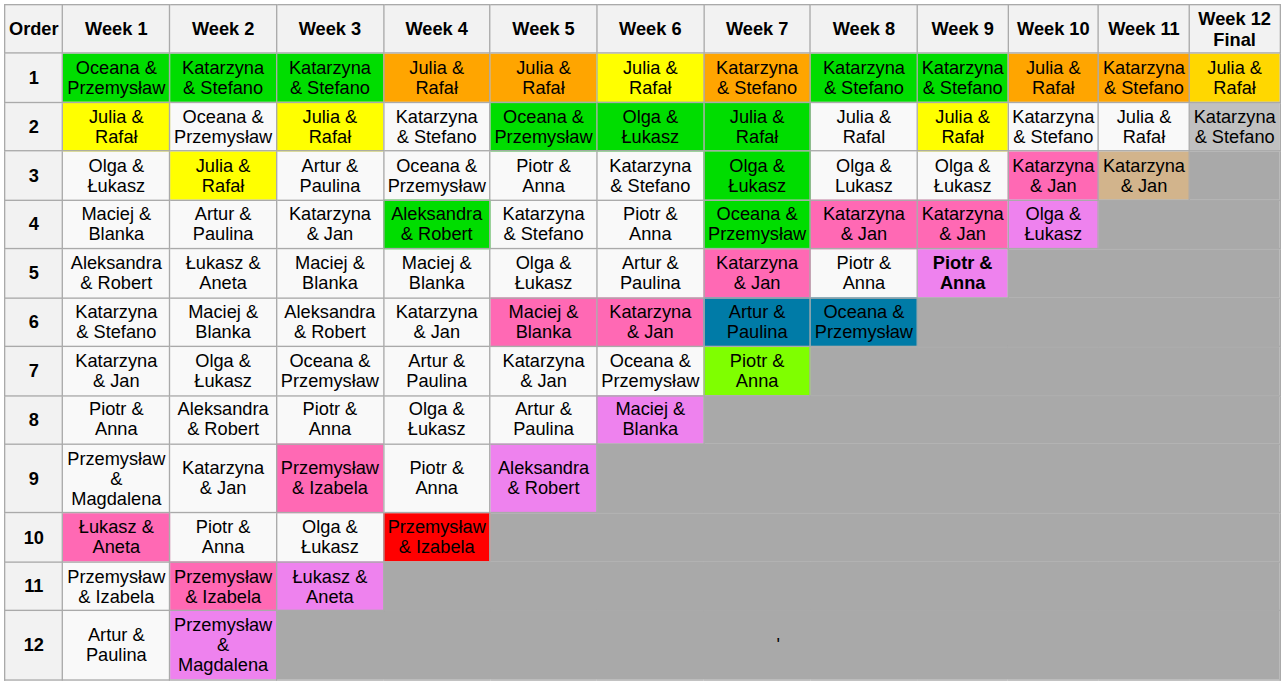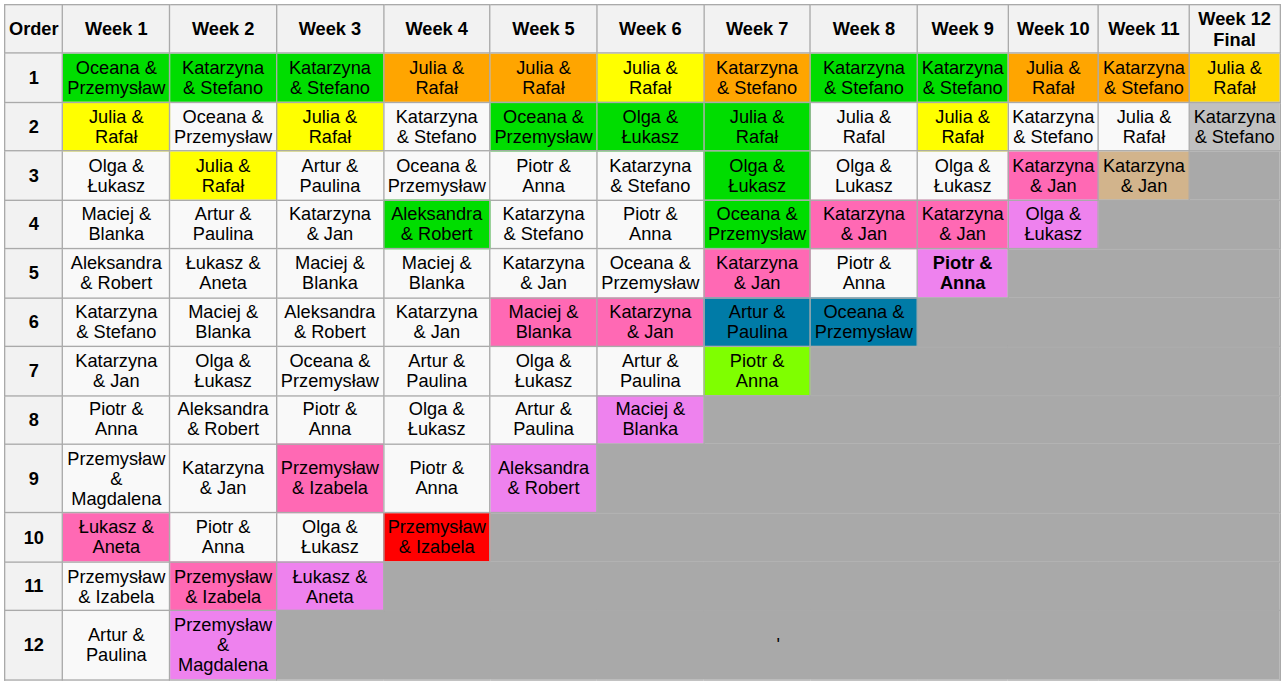 <table class="wikitable" style="font-size:85%; text-align:center">
 <tr>
 <th>Order</th>
 <th>Week 1</th>
 <th>Week 2</th>
 <th>Week 3</th>
 <th>Week 4</th>
 <th>Week 5</th>
 <th>Week 6</th>
 <th>Week 7</th>
 <th>Week 8</th>
 <th>Week 9</th>
 <th>Week 10</th>
 <th>Week 11</th>
 <th>Week 12<br>Final</th>
 </tr>
 <tr>
 <th>1</th>
 <td style="background:#00DD00;">Oceana & Przemysław</td>
 <td style="background:#00DD00;">Katarzyna & Stefano</td>
 <td style="background:#00DD00;">Katarzyna & Stefano</td>
 <td style="background:orange;">Julia & Rafał</td>
 <td style="background:orange;">Julia & Rafał</td>
 <td style="background:yellow;">Julia & Rafał</td>
 <td style="background:orange;">Katarzyna & Stefano</td>
 <td style="background:#00DD00;">Katarzyna & Stefano</td>
 <td style="background:#00DD00;">Katarzyna & Stefano</td>
 <td style="background:orange;">Julia & Rafał</td>
 <td style="background:orange;">Katarzyna & Stefano</td>
 <td style="background:gold;">Julia & Rafał</td>
 </tr>
 <tr>
 <th>2</th>
 <td style="background:yellow;">Julia & Rafał</td>
 <td>Oceana & Przemysław</td>
 <td style="background:yellow;">Julia & Rafał</td>
 <td>Katarzyna & Stefano</td>
 <td style="background:#00DD00;">Oceana & Przemysław</td>
 <td style="background:#00DD00;">Olga & Łukasz</td>
 <td style="background:#00DD00;">Julia & Rafał</td>
 <td>Julia & Rafal</td>
 <td style="background:yellow;">Julia & Rafał</td>
 <td>Katarzyna & Stefano</td>
 <td>Julia & Rafał</td>
 <td style="background:silver;">Katarzyna & Stefano</td>
 </tr>
 <tr>
 <th>3</th>
 <td>Olga & Łukasz</td>
 <td style="background:yellow;">Julia & Rafał</td>
 <td>Artur & Paulina</td>
 <td>Oceana & Przemysław</td>
 <td>Piotr & Anna</td>
 <td>Katarzyna & Stefano</td>
 <td style="background:#00DD00;">Olga & Łukasz</td>
 <td>Olga & Lukasz</td>
 <td>Olga & Łukasz</td>
 <td style="background:hotpink;">Katarzyna & Jan</td>
 <td style="background:tan;">Katarzyna & Jan</td>
 <td style="background:darkgray" colspan=3></td>
 </tr>
 <tr>
 <th>4</th>
 <td>Maciej & Blanka</td>
 <td>Artur & Paulina</td>
 <td>Katarzyna & Jan</td>
 <td style="background:#00DD00;">Aleksandra & Robert</td>
 <td>Katarzyna & Stefano</td>
 <td>Piotr & Anna</td>
 <td style="background:#00DD00;">Oceana & Przemysław</td>
 <td style="background:hotpink;">Katarzyna & Jan</td>
 <td style="background:hotpink;">Katarzyna & Jan</td>
 <td style="background:violet;">Olga & Łukasz</td>
 <td style="background:darkgray" colspan=4></td>
 </tr>
 <tr>
 <th>5</th>
 <td>Aleksandra & Robert</td>
 <td>Łukasz & Aneta</td>
 <td>Maciej & Blanka</td>
 <td>Maciej & Blanka</td>
-<td>Olga & Łukasz</td>
-<td>Artur & Paulina</td>
+<td>Katarzyna & Jan</td>
+<td>Oceana & Przemysław</td>
 <td style="background:hotpink;">Katarzyna & Jan</td>
 <td>Piotr & Anna</td>
 <td style="background:violet;"><strong>Piotr & Anna</strong></td>
 <td style="background:darkgray" colspan=5></td>
 </tr>
 <tr>
 <th>6</th>
 <td>Katarzyna & Stefano</td>
 <td>Maciej & Blanka</td>
 <td>Aleksandra & Robert</td>
 <td>Katarzyna & Jan</td>
 <td style="background:hotpink;">Maciej & Blanka</td>
 <td style="background:hotpink;">Katarzyna & Jan</td>
 <td style="background:#007BA7;">Artur & Paulina</td>
 <td style="background:#007BA7;">Oceana & Przemysław</td>
 <td style="background:darkgray" colspan="6"></td>
 </tr>
 <tr>
 <th>7</th>
 <td>Katarzyna & Jan</td>
 <td>Olga & Łukasz</td>
 <td>Oceana & Przemysław</td>
 <td>Artur & Paulina</td>
-<td>Katarzyna & Jan</td>
-<td>Oceana & Przemysław</td>
+<td>Olga & Łukasz</td>
+<td>Artur & Paulina</td>
 <td style="background:chartreuse;">Piotr & Anna</td>
 <td style="background:darkgray" colspan="7"></td>
 </tr>
 <tr>
 <th>8</th>
 <td>Piotr & Anna</td>
 <td>Aleksandra & Robert</td>
 <td>Piotr & Anna</td>
 <td>Olga & Łukasz</td>
 <td>Artur & Paulina</td>
 <td style="background:violet;">Maciej & Blanka</td>
 <td style="background:darkgray" colspan="8"></td>
 </tr>
 <tr>
 <th>9</th>
 <td>Przemysław & Magdalena</td>
 <td>Katarzyna & Jan</td>
 <td style="background:hotpink;">Przemysław & Izabela</td>
 <td>Piotr & Anna</td>
 <td style="background:violet">Aleksandra & Robert</td>
 <td style="background:darkgray" colspan="9"></td>
 </tr>
 <tr>
 <th>10</th>
 <td style="background:hotpink;">Łukasz & Aneta</td>
 <td>Piotr & Anna</td>
 <td>Olga & Łukasz</td>
 <td style="background:red;">Przemysław & Izabela</td>
 <td style="background:darkgray" colspan="10"></td>
 </tr>
 <tr>
 <th>11</th>
 <td>Przemysław & Izabela</td>
 <td style="background:hotpink;">Przemysław & Izabela</td>
 <td style="background:violet;">Łukasz & Aneta</td>
 <td style="background:darkgray" colspan="11"></td>
 </tr>
 <tr>
 <th>12</th>
 <td>Artur & Paulina</td>
 <td style="background:violet;">Przemysław & Magdalena</td>
 <td style="background:darkgray" colspan="12">'</td>
 </tr>
 </table>
